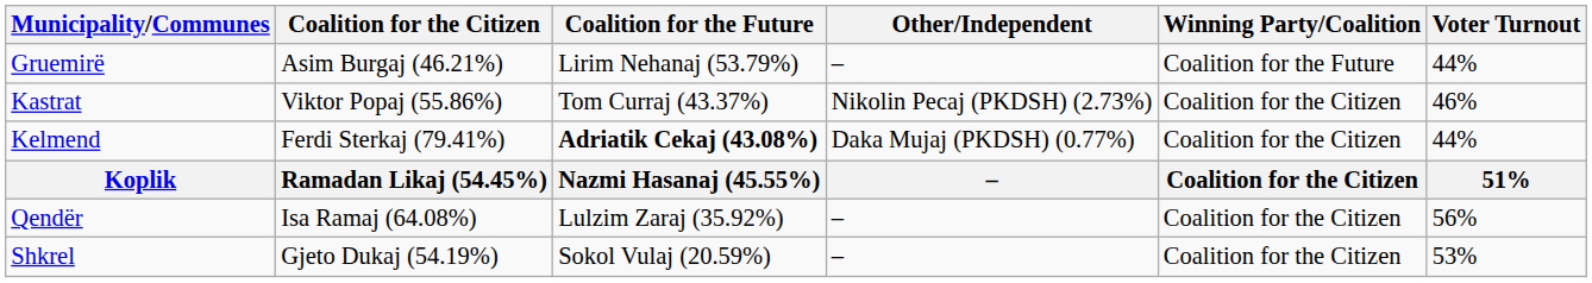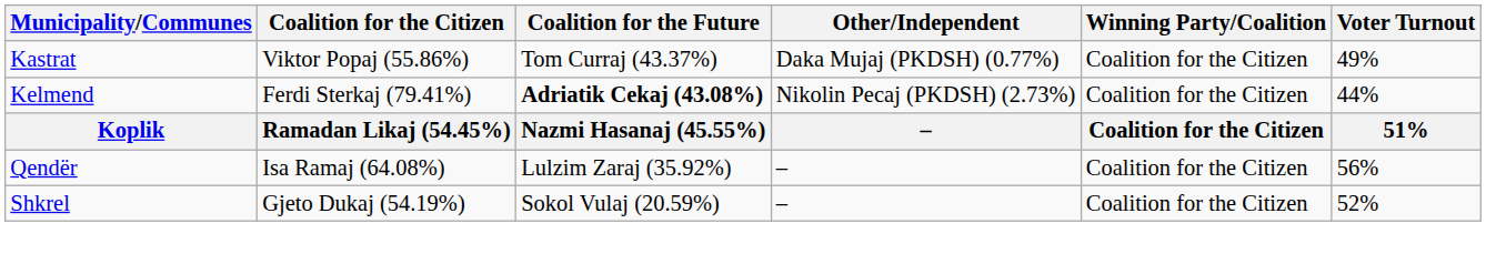 <table class="wikitable">
 <tr>
 <th><a href='#'>Municipality</a>/<a href='#'>Communes</a></th>
 <th>Coalition for the Citizen</th>
 <th>Coalition for the Future</th>
 <th>Other/Independent</th>
 <th>Winning Party/Coalition</th>
 <th>Voter Turnout</th>
 </tr>
 <tr>
-<td><a href='#'>Gruemirë</a></td>
-<td>Asim Burgaj (46.21%)</td>
-<td>Lirim Nehanaj (53.79%)</td>
-<td>–</td>
-<td>Coalition for the Future</td>
-<td>44%</td>
-</tr>
-<tr>
 <td><a href='#'>Kastrat</a></td>
 <td>Viktor Popaj (55.86%)</td>
 <td>Tom Curraj (43.37%)</td>
-<td>Nikolin Pecaj (PKDSH) (2.73%)</td>
+<td>Daka Mujaj (PKDSH) (0.77%)</td>
 <td>Coalition for the Citizen</td>
-<td>46%</td>
+<td>49%</td>
 </tr>
 <tr>
 <td><a href='#'>Kelmend</a></td>
 <td>Ferdi Sterkaj (79.41%)</td>
 <td><strong>Adriatik Cekaj (43.08%)</strong></td>
-<td>Daka Mujaj (PKDSH) (0.77%)</td>
+<td>Nikolin Pecaj (PKDSH) (2.73%)</td>
 <td>Coalition for the Citizen</td>
 <td>44%</td>
 </tr>
 <tr>
 <th><a href='#'>Koplik</a></th>
 <th>Ramadan Likaj (54.45%)</th>
 <th>Nazmi Hasanaj (45.55%)</th>
 <th>–</th>
 <th>Coalition for the Citizen</th>
 <th>51%</th>
 </tr>
 <tr>
 <td><a href='#'>Qendër</a></td>
 <td>Isa Ramaj (64.08%)</td>
 <td>Lulzim Zaraj (35.92%)</td>
 <td>–</td>
 <td>Coalition for the Citizen</td>
 <td>56%</td>
 </tr>
 <tr>
 <td><a href='#'>Shkrel</a></td>
 <td>Gjeto Dukaj (54.19%)</td>
 <td>Sokol Vulaj (20.59%)</td>
 <td>–</td>
 <td>Coalition for the Citizen</td>
-<td>53%</td>
+<td>52%</td>
 </tr>
 </table>
